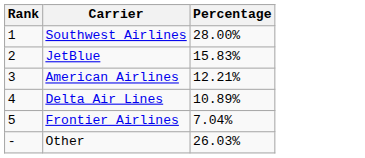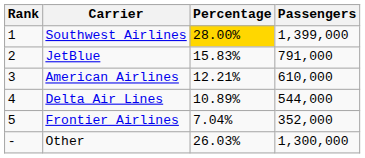 <table class="wikitable sortable" style="font-size: 95%">
 <tr>
 <th>Rank</th>
 <th>Carrier</th>
 <th>Percentage</th>
+<th>Passengers</th>
 </tr>
 <tr>
 <td>1</td>
 <td><a href='#'>Southwest Airlines</a></td>
-<td>28.00%</td>
+<td style="background: gold;">28.00%</td>
+<td>1,399,000</td>
 </tr>
 <tr>
 <td>2</td>
 <td><a href='#'>JetBlue</a></td>
 <td>15.83%</td>
+<td>791,000</td>
 </tr>
 <tr>
 <td>3</td>
 <td><a href='#'>American Airlines</a></td>
 <td>12.21%</td>
+<td>610,000</td>
 </tr>
 <tr>
 <td>4</td>
 <td><a href='#'>Delta Air Lines</a></td>
 <td>10.89%</td>
+<td>544,000</td>
 </tr>
 <tr>
 <td>5</td>
 <td><a href='#'>Frontier Airlines</a></td>
 <td>7.04%</td>
+<td>352,000</td>
 </tr>
 <tr>
 <td>-</td>
 <td>Other</td>
 <td>26.03%</td>
+<td>1,300,000</td>
 </tr>
 </table>
